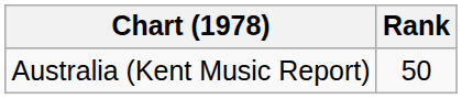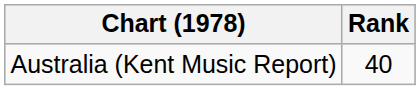 <table class="wikitable sortable">
 <tr>
 <th align="left">Chart (1978)</th>
 <th style="text-align:center;">Rank</th>
 </tr>
 <tr>
 <td>Australia (Kent Music Report)</td>
-<td style="text-align:center;">50</td>
+<td style="text-align:center;">40</td>
 </tr>
 </table>
